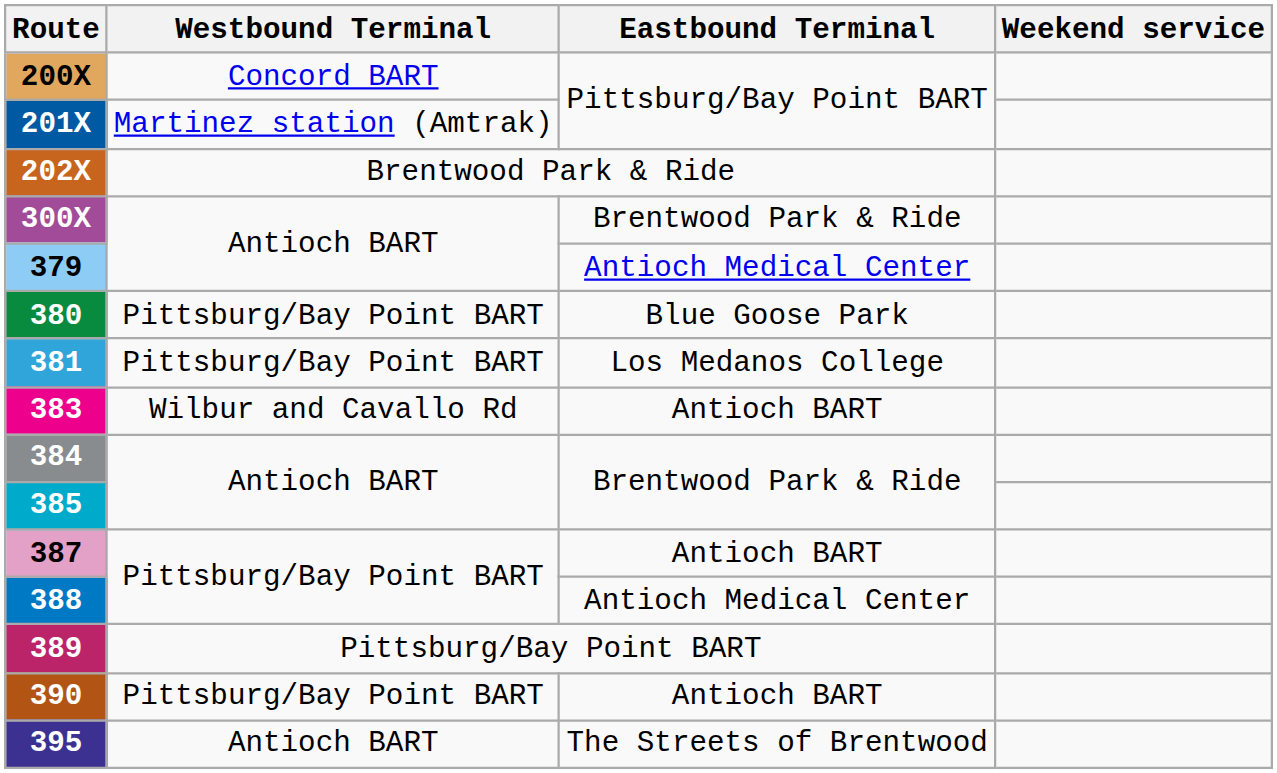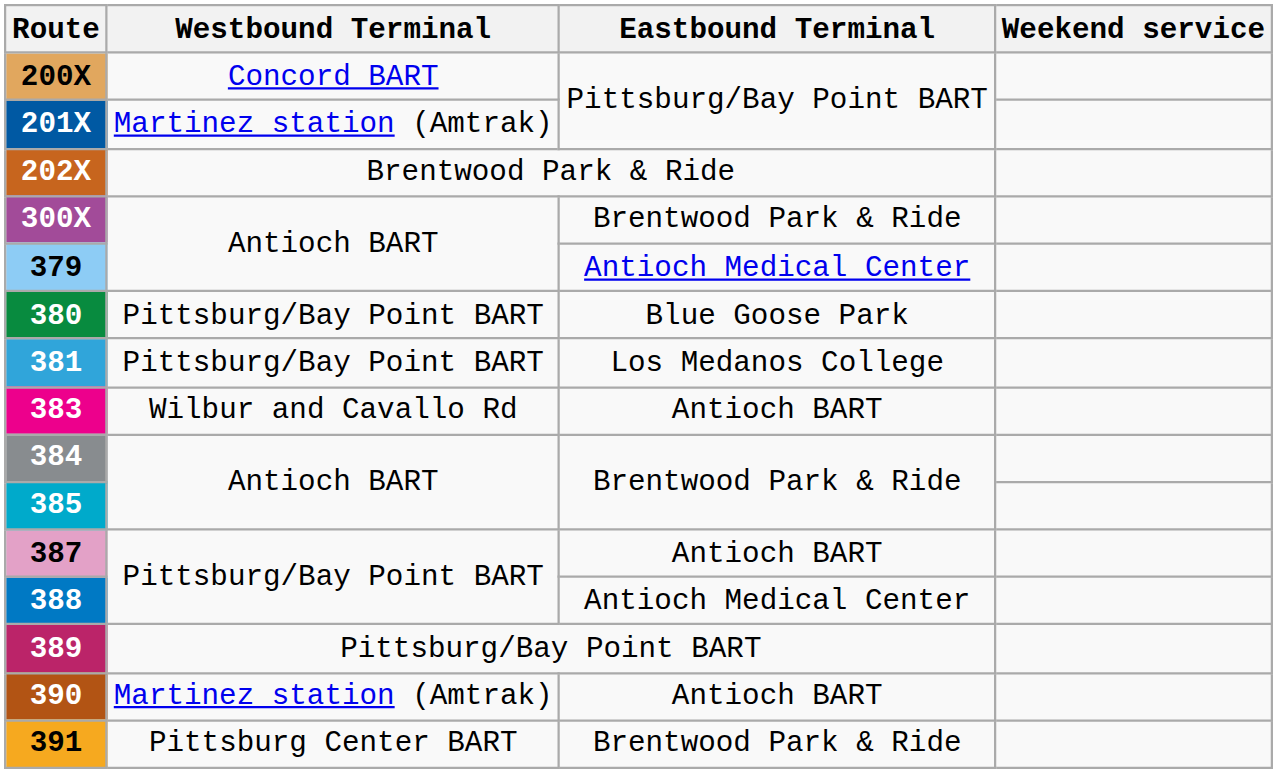 <table class="wikitable sortable" style="text-align: center;">
 <tr>
 <th>Route</th>
 <th>Westbound Terminal</th>
 <th>Eastbound Terminal</th>
 <th>Weekend service</th>
 </tr>
 <tr>
 <th style="background: #e1a75e;">200X</th>
 <td><a href='#'>Concord BART</a></td>
 <td rowspan="2">Pittsburg/Bay Point BART</td>
 <td></td>
 </tr>
 <tr>
 <th style="background: #0059a3;color:#fff;">201X</th>
 <td><a href='#'>Martinez station</a> (Amtrak)</td>
 <td></td>
 </tr>
 <tr>
 <th style="background: #c7651e;color:#fff;">202X</th>
 <td colspan="2">Brentwood Park & Ride</td>
 <td></td>
 </tr>
 <tr>
 <th style="background: #a24b99;color:#fff;">300X</th>
 <td rowspan="2">Antioch BART</td>
 <td>Brentwood Park & Ride</td>
 <td></td>
 </tr>
 <tr>
 <th style="background: #8dccf5;">379</th>
 <td><a href='#'>Antioch Medical Center</a></td>
 <td></td>
 </tr>
 <tr>
 <th style="background: #088b3f;color:#fff;">380</th>
 <td>Pittsburg/Bay Point BART</td>
 <td>Blue Goose Park</td>
 <td></td>
 </tr>
 <tr>
 <th style="background: #30a5da;color:#fff;">381</th>
 <td>Pittsburg/Bay Point BART</td>
 <td>Los Medanos College</td>
 <td></td>
 </tr>
 <tr>
 <th style="background: #ed008c;color:#fff;">383</th>
 <td>Wilbur and Cavallo Rd</td>
 <td>Antioch BART</td>
 <td></td>
 </tr>
 <tr>
 <th style="background: #888c8f;color:#fff;">384</th>
 <td rowspan="2">Antioch BART</td>
 <td rowspan="2">Brentwood Park & Ride</td>
 <td></td>
 </tr>
 <tr>
 <th style="background: #00aacb;color:#fff;">385</th>
 <td></td>
 </tr>
 <tr>
 <th style="background: #e3a1c7;">387</th>
 <td rowspan="2">Pittsburg/Bay Point BART</td>
 <td>Antioch BART</td>
 <td></td>
 </tr>
 <tr>
 <th style="background: #0079c4;color:#fff;">388</th>
 <td>Antioch Medical Center</td>
 <td></td>
 </tr>
 <tr>
 <th style="background: #bb2469;color:#fff;">389</th>
 <td colspan="2">Pittsburg/Bay Point BART</td>
 <td></td>
 </tr>
 <tr>
 <th style="background: #b25414;color:#fff;">390</th>
-<td>Pittsburg/Bay Point BART</td>
+<td><a href='#'>Martinez station</a> (Amtrak)</td>
 <td>Antioch BART</td>
 <td></td>
 </tr>
 <tr>
-<th style="background: #3c3191;color:#fff;">395</th>
-<td>Antioch BART</td>
-<td>The Streets of Brentwood</td>
+<th style="background: #f6a91f;">391</th>
+<td>Pittsburg Center BART</td>
+<td>Brentwood Park & Ride</td>
 <td></td>
 </tr>
 </table>
